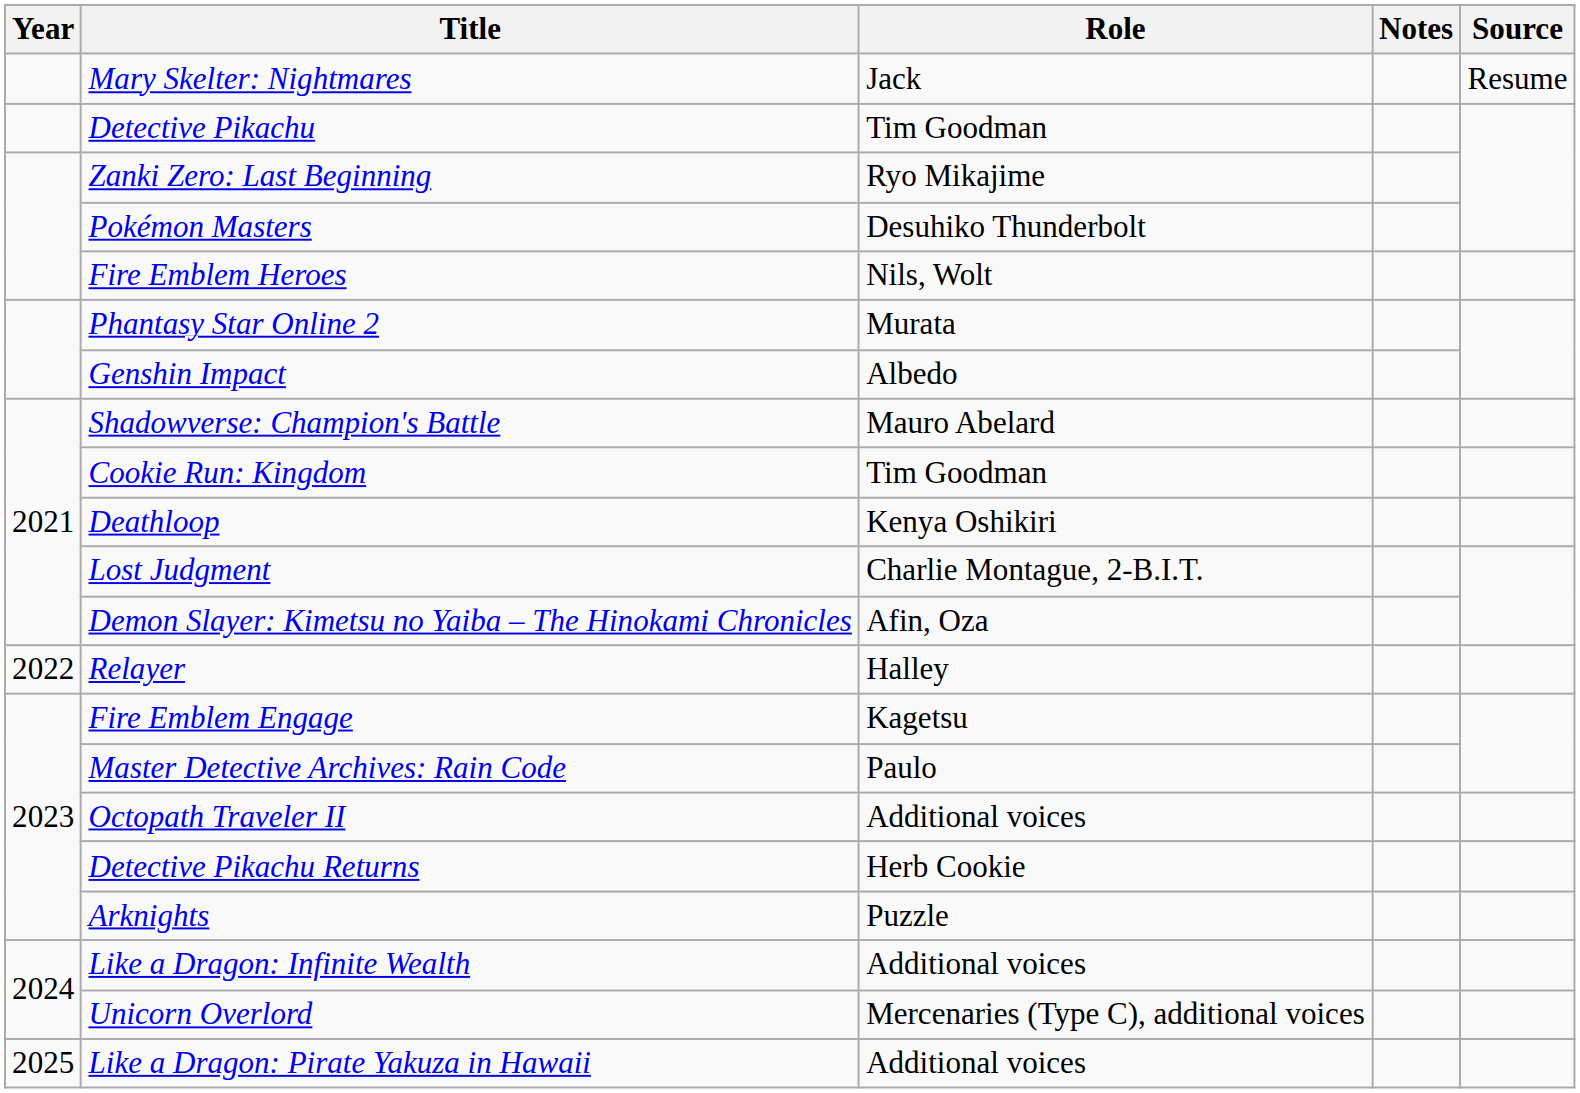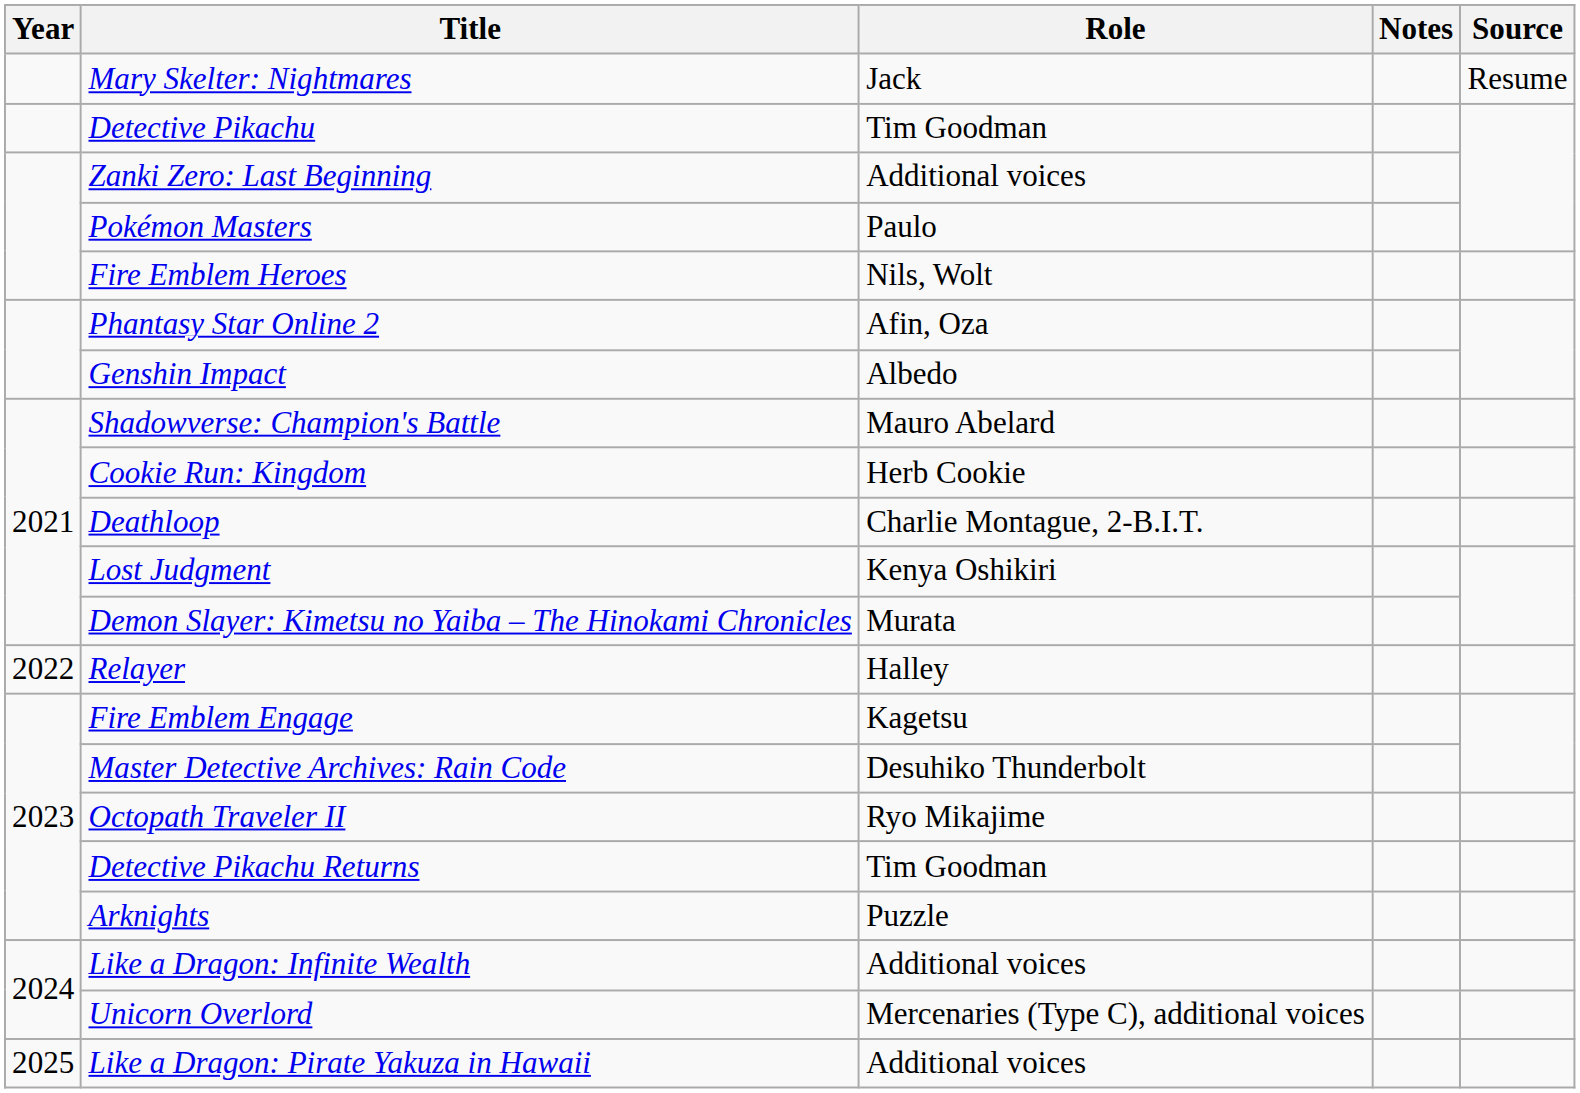 <table class="wikitable sortable">
 <tr>
 <th>Year</th>
 <th>Title</th>
 <th>Role</th>
 <th>Notes</th>
 <th>Source<strong></strong></th>
 </tr>
 <tr>
 <td></td>
 <td><em><a href='#'>Mary Skelter: Nightmares</a></em></td>
 <td>Jack</td>
 <td></td>
 <td>Resume</td>
 </tr>
 <tr>
 <td></td>
 <td><em><a href='#'>Detective Pikachu</a></em></td>
 <td>Tim Goodman</td>
 <td></td>
 <td rowspan="3"></td>
 </tr>
 <tr>
 <td rowspan="3"></td>
 <td><em><a href='#'>Zanki Zero: Last Beginning</a></em></td>
-<td>Ryo Mikajime</td>
+<td>Additional voices</td>
 <td></td>
 </tr>
 <tr>
 <td><em><a href='#'>Pokémon Masters</a></em></td>
-<td>Desuhiko Thunderbolt</td>
+<td>Paulo</td>
 <td></td>
 </tr>
 <tr>
 <td><em><a href='#'>Fire Emblem Heroes</a></em></td>
 <td>Nils, Wolt</td>
 <td></td>
 <td></td>
 </tr>
 <tr>
 <td rowspan="2"></td>
 <td><em><a href='#'>Phantasy Star Online 2</a></em></td>
-<td>Murata</td>
+<td>Afin, Oza</td>
 <td></td>
 <td rowspan="2"></td>
 </tr>
 <tr>
 <td><em><a href='#'>Genshin Impact</a></em></td>
 <td>Albedo</td>
 <td></td>
 </tr>
 <tr>
 <td rowspan="5">2021</td>
 <td><em><a href='#'>Shadowverse: Champion's Battle</a></em></td>
 <td>Mauro Abelard</td>
 <td></td>
 <td></td>
 </tr>
 <tr>
 <td><em><a href='#'>Cookie Run: Kingdom</a></em></td>
-<td>Tim Goodman</td>
+<td>Herb Cookie</td>
 <td></td>
 <td></td>
 </tr>
 <tr>
 <td><em><a href='#'>Deathloop</a></em></td>
-<td>Kenya Oshikiri</td>
+<td>Charlie Montague, 2-B.I.T.</td>
 <td></td>
 <td></td>
 </tr>
 <tr>
 <td><em><a href='#'>Lost Judgment</a></em></td>
-<td>Charlie Montague, 2-B.I.T.</td>
+<td>Kenya Oshikiri</td>
 <td></td>
 <td rowspan="2"></td>
 </tr>
 <tr>
 <td><em><a href='#'>Demon Slayer: Kimetsu no Yaiba – The Hinokami Chronicles</a></em></td>
-<td>Afin, Oza</td>
+<td>Murata</td>
 <td></td>
 </tr>
 <tr>
 <td>2022</td>
 <td><em><a href='#'>Relayer</a></em></td>
 <td>Halley</td>
 <td></td>
 <td></td>
 </tr>
 <tr>
 <td rowspan="5">2023</td>
 <td><em><a href='#'>Fire Emblem Engage</a></em></td>
 <td>Kagetsu</td>
 <td></td>
 <td rowspan="2"></td>
 </tr>
 <tr>
 <td><em><a href='#'>Master Detective Archives: Rain Code</a></em></td>
-<td>Paulo</td>
+<td>Desuhiko Thunderbolt</td>
 <td></td>
 </tr>
 <tr>
 <td><em><a href='#'>Octopath Traveler II</a></em></td>
-<td>Additional voices</td>
+<td>Ryo Mikajime</td>
 <td></td>
 <td></td>
 </tr>
 <tr>
 <td><em><a href='#'>Detective Pikachu Returns</a></em></td>
-<td>Herb Cookie</td>
+<td>Tim Goodman</td>
 <td></td>
 <td></td>
 </tr>
 <tr>
 <td><em><a href='#'>Arknights</a></em></td>
 <td>Puzzle</td>
 <td></td>
 <td></td>
 </tr>
 <tr>
 <td rowspan="2">2024</td>
 <td><em><a href='#'>Like a Dragon: Infinite Wealth</a></em></td>
 <td>Additional voices</td>
 <td></td>
 <td></td>
 </tr>
 <tr>
 <td><em><a href='#'>Unicorn Overlord</a></em></td>
 <td>Mercenaries (Type C), additional voices</td>
 <td></td>
 <td></td>
 </tr>
 <tr>
 <td>2025</td>
 <td><em><a href='#'>Like a Dragon: Pirate Yakuza in Hawaii</a></em></td>
 <td>Additional voices</td>
 <td></td>
 <td></td>
 </tr>
 </table>
